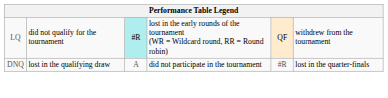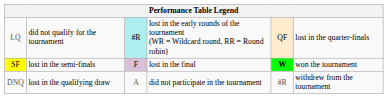 <table class="wikitable" style="font-size:78%;">
 <tr bgcolor="#efefef">
 <th colspan="6">Performance Table Legend</th>
 </tr>
 <tr>
 <td align="center" style="color:#555555;" width="30">LQ</td>
 <td>did not qualify for the tournament</td>
 <td align="center" style="background:#afeeee;">#R</td>
 <td>lost in the early rounds of the tournament<br>(WR = Wildcard round, RR = Round robin)</td>
 <td align="center" style="background:#ffebcd;">QF</td>
-<td>withdrew from the tournament</td>
+<td>lost in the quarter-finals</td>
+</tr>
+<tr>
+<td align="center" style="background:yellow;">SF</td>
+<td>lost in the semi-finals</td>
+<td align="center" style="background:#D8BFD8;">F</td>
+<td>lost in the final</td>
+<td align="center" style="background:#00ff00;"><strong>W</strong></td>
+<td>won the tournament</td>
 </tr>
 <tr>
 <td align="center" style="color:#555555;" width="30">DNQ</td>
 <td>lost in the qualifying draw</td>
 <td align="center" style="color:#555555;" width="30">A</td>
 <td>did not participate in the tournament</td>
 <td align="center" style="color:#555555;" width="30">#R</td>
-<td>lost in the quarter-finals</td>
+<td>withdrew from the tournament</td>
 </tr>
 </table>
